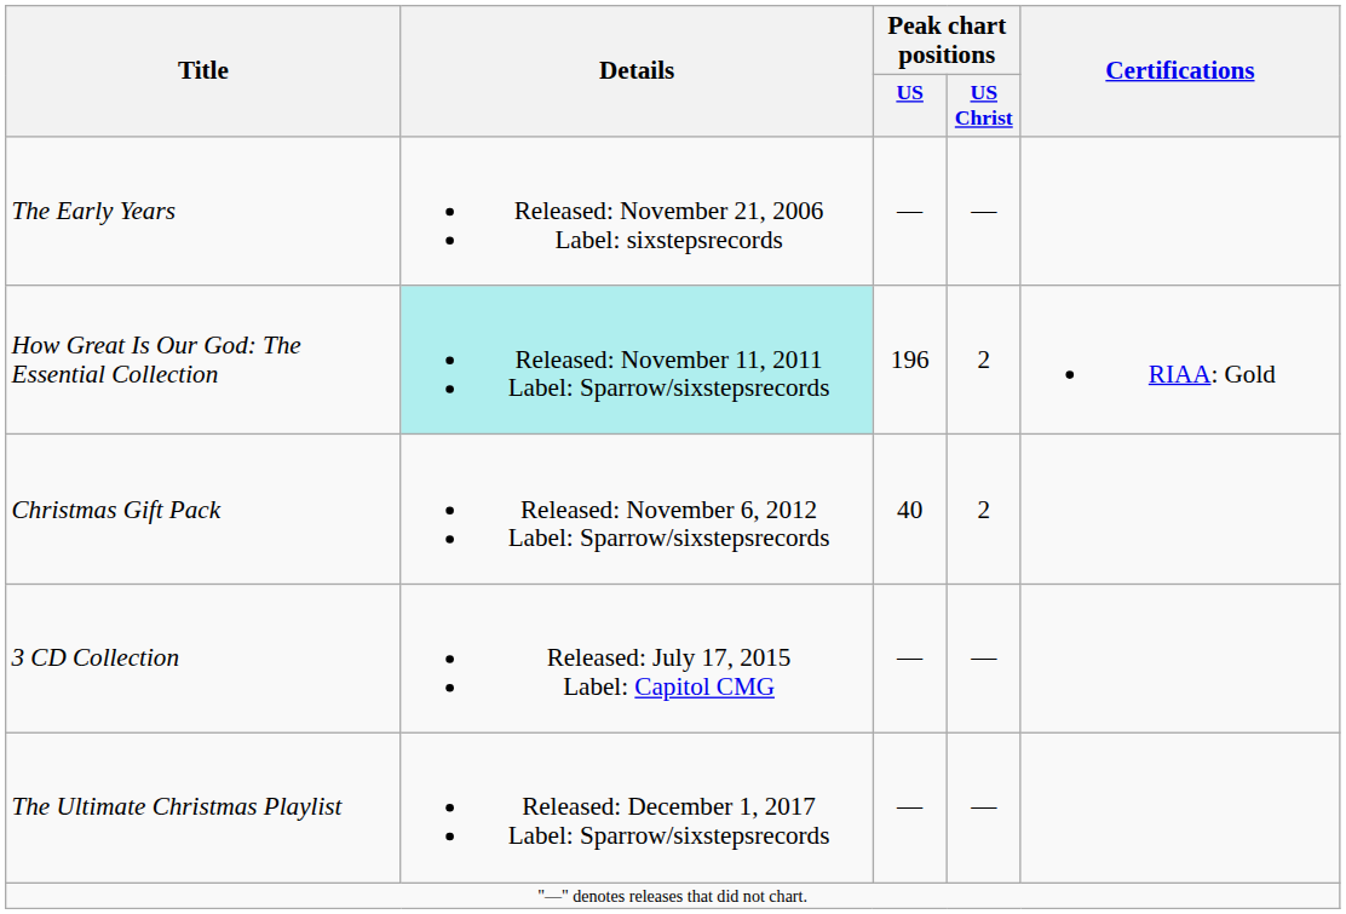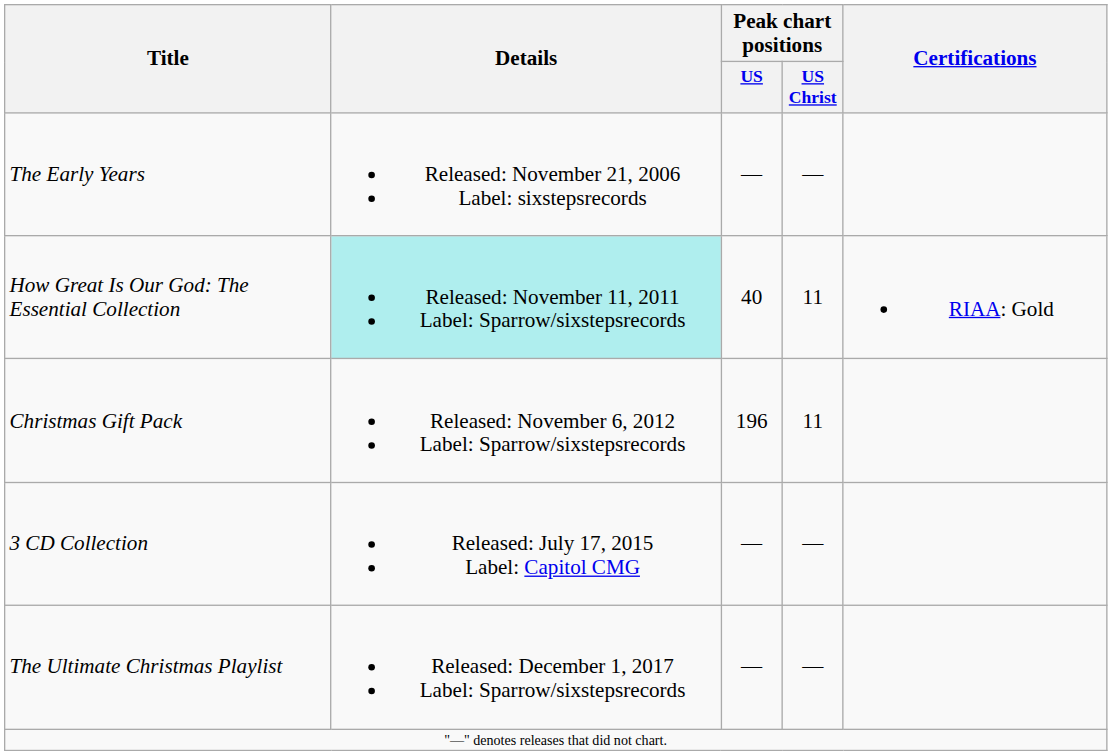 <table class="wikitable plainrowheaders" style="text-align:center;">
 <tr>
 <th rowspan="2" style="width:15em;">Title</th>
 <th rowspan="2" style="width:18em;">Details</th>
 <th colspan="2">Peak chart positions</th>
 <th rowspan="2" style="width:12em;"><a href='#'>Certifications</a></th>
 </tr>
 <tr style="font-size:smaller;">
 <th style="width:40px;"><a href='#'>US</a><br><br></th>
 <th style="width:40px;"><a href='#'>US<br>Christ</a><br></th>
 </tr>
 <tr>
 <td align=left><em>The Early Years</em></td>
 <td><br><ul><li>Released: November 21, 2006</li><li>Label: sixstepsrecords</li></ul></td>
 <td>—</td>
 <td>—</td>
 <td></td>
 </tr>
 <tr>
 <td align=left><em>How Great Is Our God: The Essential Collection</em></td>
 <td style="background: paleturquoise;"><br><ul><li>Released: November 11, 2011</li><li>Label: Sparrow/sixstepsrecords</li></ul></td>
-<td>196</td>
-<td>2</td>
+<td>40</td>
+<td>11</td>
 <td><br><ul><li><a href='#'>RIAA</a>: Gold</li></ul></td>
 </tr>
 <tr>
 <td align=left><em>Christmas Gift Pack</em></td>
 <td><br><ul><li>Released: November 6, 2012</li><li>Label: Sparrow/sixstepsrecords</li></ul></td>
-<td>40</td>
-<td>2</td>
+<td>196</td>
+<td>11</td>
 <td></td>
 </tr>
 <tr>
 <td align=left><em>3 CD Collection</em></td>
 <td><br><ul><li>Released: July 17, 2015</li><li>Label: <a href='#'>Capitol CMG</a></li></ul></td>
 <td>—</td>
 <td>—</td>
 <td></td>
 </tr>
 <tr>
 <td align=left><em>The Ultimate Christmas Playlist</em></td>
 <td><br><ul><li>Released: December 1, 2017</li><li>Label: Sparrow/sixstepsrecords</li></ul></td>
 <td>—</td>
 <td>—</td>
 <td></td>
 </tr>
 <tr>
 <td align="center" colspan="30" style="font-size: 8pt">"—" denotes releases that did not chart.</td>
 </tr>
 </table>
